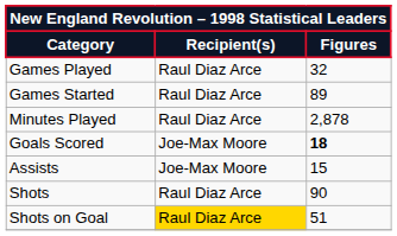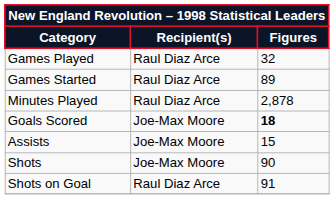 <table class="wikitable">
 <tr>
 <th colspan="3" style="background:#0c1527; color:#fff; border:2px solid #e20e2a; text-align: center; font-weight:bold;">New England Revolution – 1998 Statistical Leaders</th>
 </tr>
 <tr>
 <th style="background:#0c1527; color:#fff; border:2px solid #e20e2a;" scope="col">Category</th>
 <th style="background:#0c1527; color:#fff; border:2px solid #e20e2a;" scope="col">Recipient(s)</th>
 <th style="background:#0c1527; color:#fff; border:2px solid #e20e2a;" scope="col">Figures</th>
 </tr>
 <tr>
 <td>Games Played</td>
 <td>Raul Diaz Arce</td>
 <td>32</td>
 </tr>
 <tr>
 <td>Games Started</td>
 <td>Raul Diaz Arce</td>
 <td>89</td>
 </tr>
 <tr>
 <td>Minutes Played</td>
 <td>Raul Diaz Arce</td>
 <td>2,878</td>
 </tr>
 <tr>
 <td>Goals Scored</td>
 <td>Joe-Max Moore</td>
 <td><strong>18</strong></td>
 </tr>
 <tr>
 <td>Assists</td>
 <td>Joe-Max Moore</td>
 <td>15</td>
 </tr>
 <tr>
 <td>Shots</td>
-<td>Raul Diaz Arce</td>
+<td>Joe-Max Moore</td>
 <td>90</td>
 </tr>
 <tr>
 <td>Shots on Goal</td>
-<td style="background: gold;">Raul Diaz Arce</td>
-<td>51</td>
+<td>Raul Diaz Arce</td>
+<td>91</td>
 </tr>
 <tr>
 </tr>
 </table>
